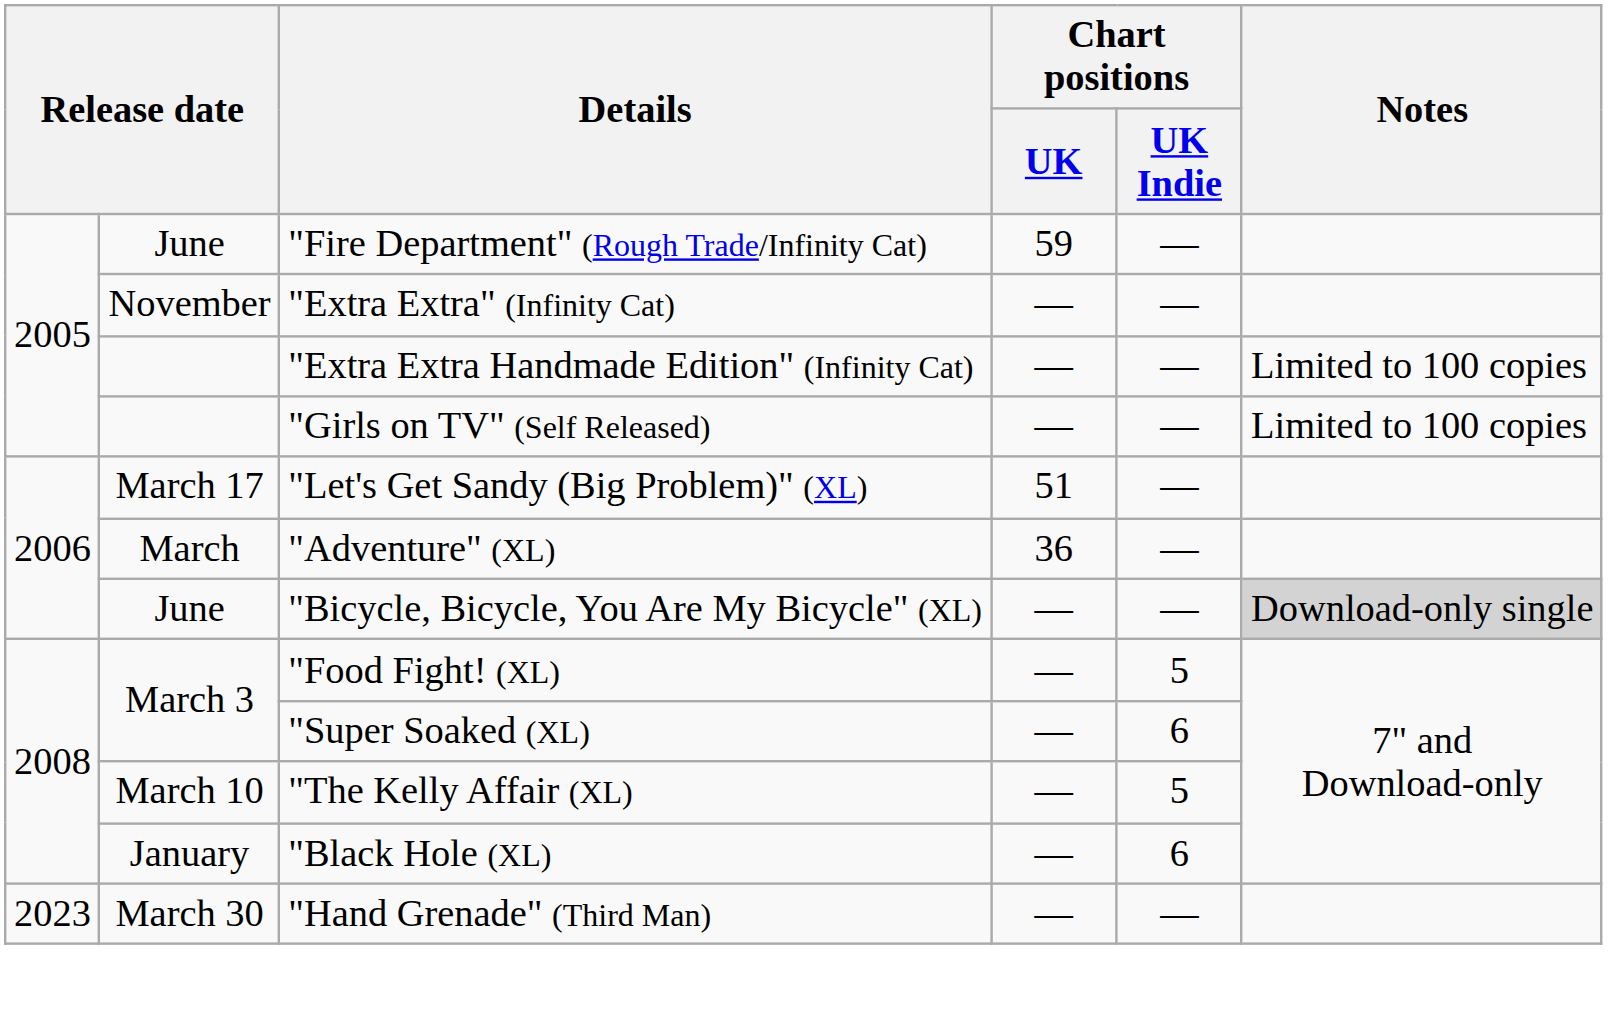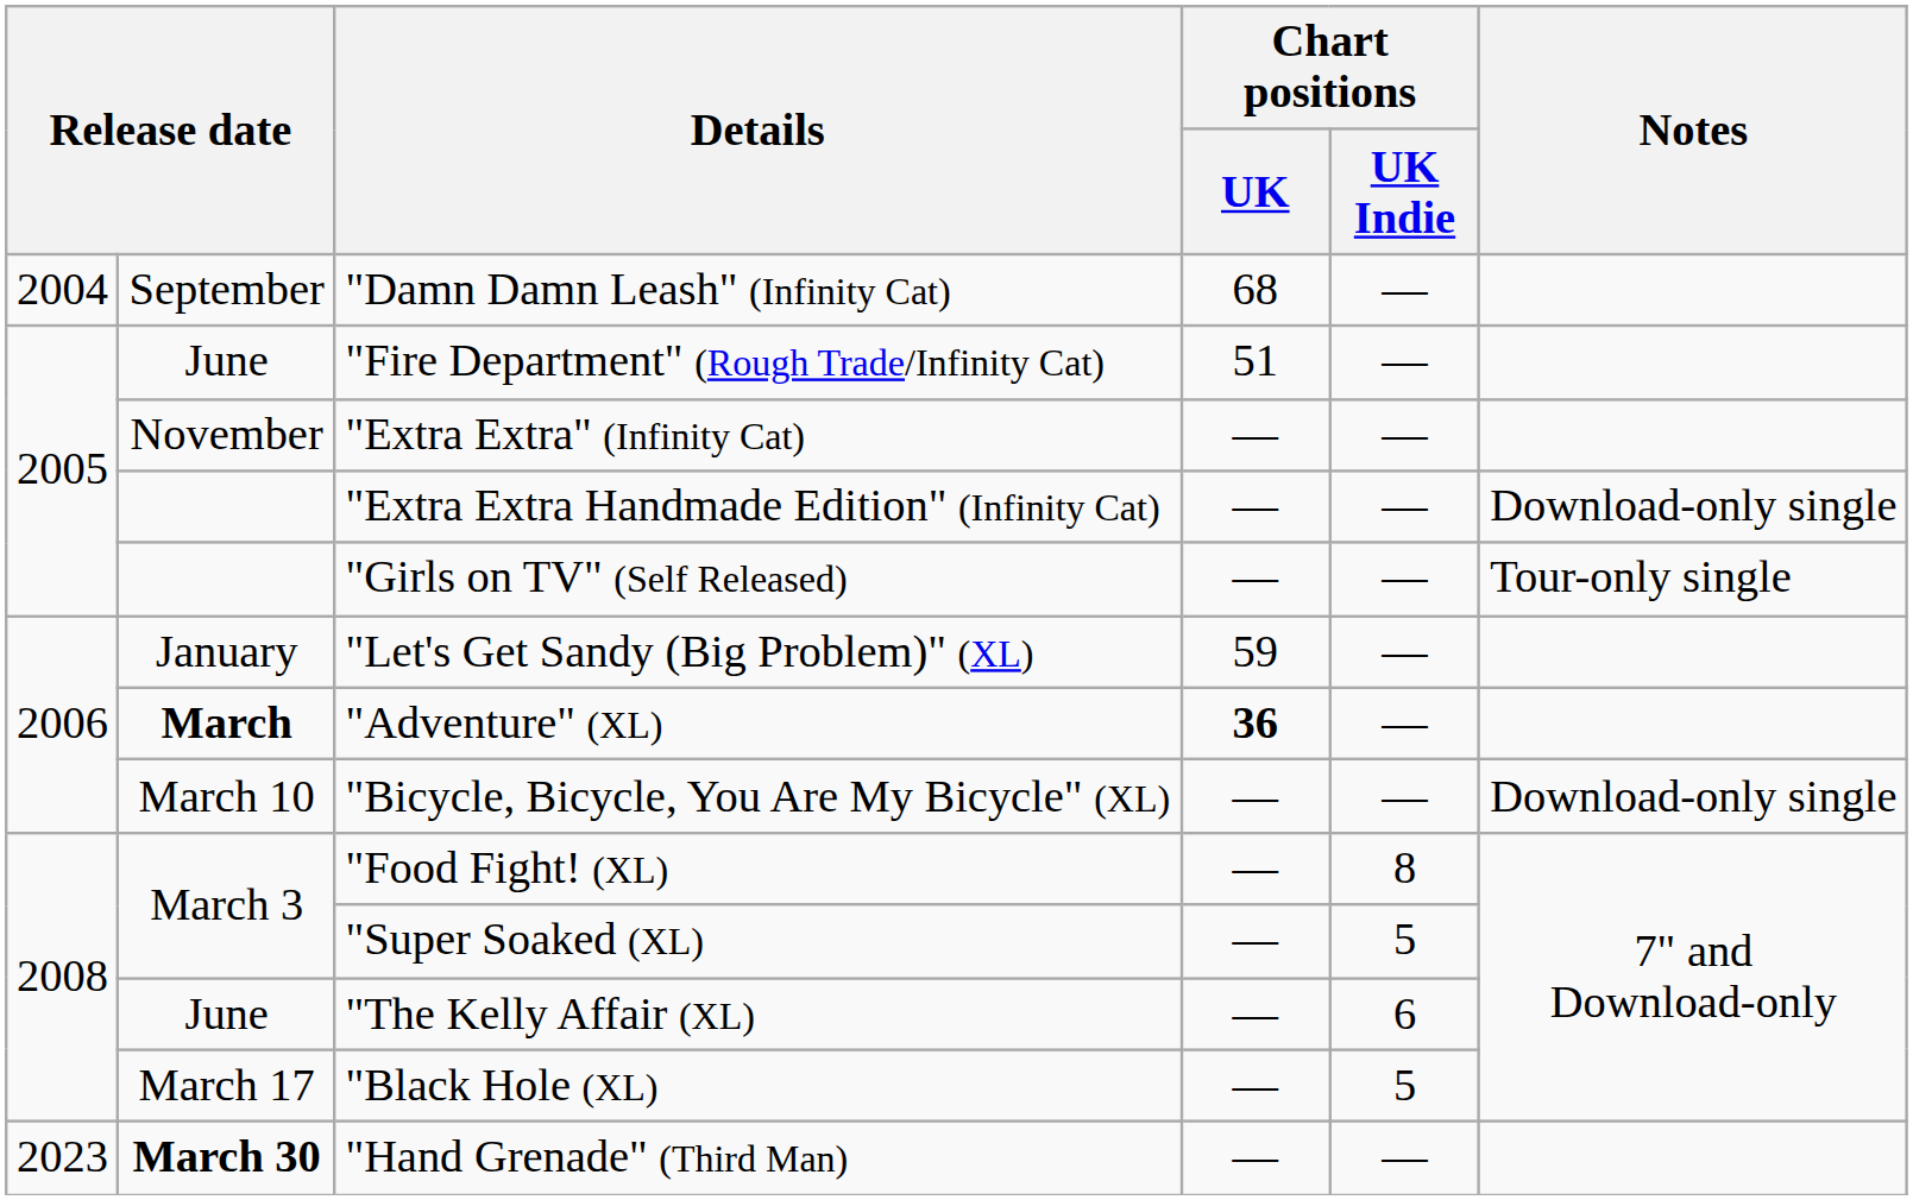 <table class="wikitable">
 <tr>
 <th rowspan="2" colspan="2" style="width:80px;">Release date</th>
 <th rowspan="2">Details</th>
 <th colspan="2">Chart positions</th>
 <th rowspan="2">Notes</th>
 </tr>
 <tr>
 <th style="width:45px;"><a href='#'>UK</a><br></th>
 <th style="width:45px;"><a href='#'>UK Indie</a></th>
 </tr>
 <tr>
+<td style="text-align:center;">2004</td>
+<td style="text-align:center;">September</td>
+<td>"Damn Damn Leash" <small>(Infinity Cat)</small></td>
+<td style="text-align:center;">68</td>
+<td style="text-align:center;">—</td>
+<td></td>
+</tr>
+<tr>
 <td style="text-align:center;" rowspan="4">2005</td>
 <td style="text-align:center;">June</td>
 <td>"Fire Department" <small>(<a href='#'>Rough Trade</a>/Infinity Cat)</small></td>
-<td style="text-align:center;">59</td>
+<td style="text-align:center;">51</td>
 <td style="text-align:center;">—</td>
 <td></td>
 </tr>
 <tr>
 <td style="text-align:center;">November</td>
 <td>"Extra Extra" <small>(Infinity Cat)</small></td>
 <td style="text-align:center;">—</td>
 <td style="text-align:center;">—</td>
 <td></td>
 </tr>
 <tr>
 <td></td>
 <td>"Extra Extra Handmade Edition" <small>(Infinity Cat)</small></td>
 <td style="text-align:center;">—</td>
 <td style="text-align:center;">—</td>
-<td>Limited to 100 copies</td>
+<td>Download-only single</td>
 </tr>
 <tr>
 <td></td>
 <td>"Girls on TV" <small>(Self Released)</small></td>
 <td style="text-align:center;">—</td>
 <td style="text-align:center;">—</td>
-<td>Limited to 100 copies</td>
+<td>Tour-only single</td>
 </tr>
 <tr>
 <td style="text-align:center;" rowspan="3">2006</td>
-<td style="text-align:center;">March 17</td>
+<td style="text-align:center;">January</td>
 <td>"Let's Get Sandy (Big Problem)" <small>(<a href='#'>XL</a>)</small></td>
-<td style="text-align:center;">51</td>
+<td style="text-align:center;">59</td>
 <td style="text-align:center;">—</td>
 <td></td>
 </tr>
 <tr>
-<td style="text-align:center;">March</td>
+<td style="text-align:center;"><strong>March</strong></td>
 <td>"Adventure" <small>(XL)</small></td>
-<td style="text-align:center;">36</td>
+<td style="text-align:center;"><strong>36</strong></td>
 <td style="text-align:center;">—</td>
 <td></td>
 </tr>
 <tr>
-<td style="text-align:center;">June</td>
+<td style="text-align:center;">March 10</td>
 <td>"Bicycle, Bicycle, You Are My Bicycle" <small>(XL)</small></td>
 <td style="text-align:center;">—</td>
 <td style="text-align:center;">—</td>
-<td style="background: lightgrey;">Download-only single</td>
+<td>Download-only single</td>
 </tr>
 <tr>
 <td style="text-align:center;" rowspan="4">2008</td>
 <td style="text-align:center;" rowspan="2">March 3</td>
 <td>"Food Fight! <small>(XL)</small></td>
 <td style="text-align:center;">—</td>
-<td style="text-align:center;">5</td>
+<td style="text-align:center;">8</td>
 <td style="text-align:center;" rowspan="4">7" and <br>Download-only</td>
 </tr>
 <tr>
 <td>"Super Soaked <small>(XL)</small></td>
 <td style="text-align:center;">—</td>
+<td style="text-align:center;">5</td>
+</tr>
+<tr>
+<td style="text-align:center;">June</td>
+<td>"The Kelly Affair <small>(XL)</small></td>
+<td style="text-align:center;">—</td>
 <td style="text-align:center;">6</td>
 </tr>
 <tr>
-<td style="text-align:center;">March 10</td>
-<td>"The Kelly Affair <small>(XL)</small></td>
+<td style="text-align:center;">March 17</td>
+<td>"Black Hole <small>(XL)</small></td>
 <td style="text-align:center;">—</td>
 <td style="text-align:center;">5</td>
 </tr>
 <tr>
-<td style="text-align:center;">January</td>
-<td>"Black Hole <small>(XL)</small></td>
-<td style="text-align:center;">—</td>
-<td style="text-align:center;">6</td>
-</tr>
-<tr>
 <td style="text-align:center;" rowspan="4">2023</td>
-<td style="text-align:center;">March 30</td>
+<td style="text-align:center;"><strong>March 30</strong></td>
 <td>"Hand Grenade" <small>(Third Man)</small></td>
 <td style="text-align:center;">—</td>
 <td style="text-align:center;">—</td>
 <td></td>
 </tr>
 </table>
